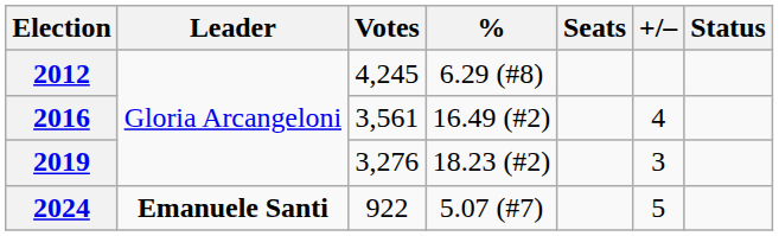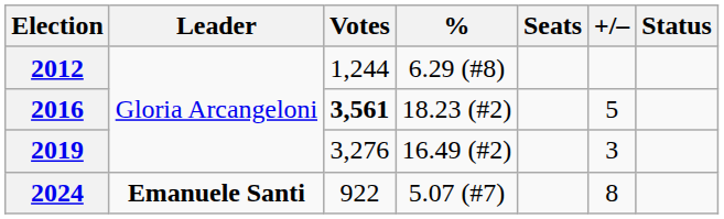 <table class=wikitable style=text-align:center>
 <tr>
 <th>Election</th>
 <th>Leader</th>
 <th>Votes</th>
 <th>%</th>
 <th>Seats</th>
 <th>+/–</th>
 <th>Status</th>
 </tr>
 <tr>
 <th><a href='#'>2012</a></th>
 <td rowspan="3"><a href='#'>Gloria Arcangeloni</a></td>
-<td>4,245</td>
+<td>1,244</td>
 <td>6.29 (#8)</td>
 <td></td>
 <td></td>
 <td></td>
 </tr>
 <tr>
 <th><a href='#'>2016</a></th>
-<td>3,561</td>
-<td>16.49 (#2)</td>
+<td><strong>3,561</strong></td>
+<td>18.23 (#2)</td>
 <td></td>
-<td> 4</td>
+<td> 5</td>
 <td></td>
 </tr>
 <tr>
 <th><a href='#'>2019</a></th>
 <td>3,276</td>
-<td>18.23 (#2)</td>
+<td>16.49 (#2)</td>
 <td></td>
 <td> 3</td>
 <td></td>
 </tr>
 <tr>
 <th><a href='#'>2024</a></th>
 <td><strong>Emanuele Santi</strong></td>
 <td>922</td>
 <td>5.07 (#7)</td>
 <td></td>
-<td> 5</td>
+<td> 8</td>
 <td></td>
 </tr>
 </table>
